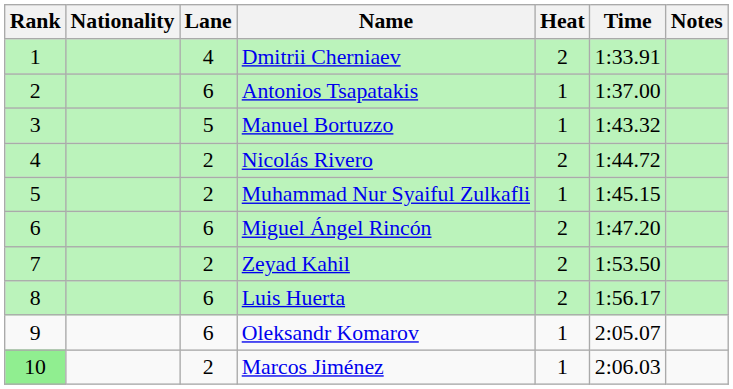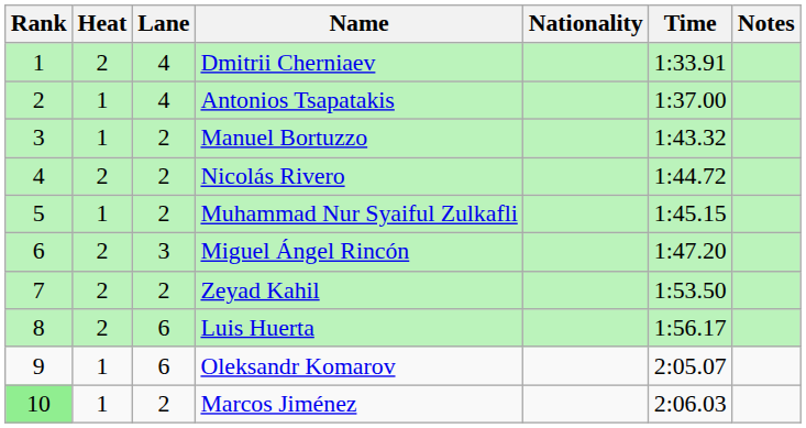 <table class="wikitable sortable" style="text-align:center">
 <tr>
 <th>Rank</th>
-<th>Nationality</th>
+<th>Heat</th>
 <th>Lane</th>
 <th>Name</th>
-<th>Heat</th>
+<th>Nationality</th>
 <th>Time</th>
 <th>Notes</th>
 </tr>
 <tr bgcolor=bbf3bb>
 <td>1</td>
-<td align=left></td>
+<td>2</td>
 <td>4</td>
 <td align=left><a href='#'>Dmitrii Cherniaev</a></td>
-<td>2</td>
+<td align=left></td>
 <td>1:33.91</td>
 <td></td>
 </tr>
 <tr bgcolor=bbf3bb>
 <td>2</td>
+<td>1</td>
+<td>4</td>
+<td align=left><a href='#'>Antonios Tsapatakis</a></td>
 <td align=left></td>
-<td>6</td>
-<td align=left><a href='#'>Antonios Tsapatakis</a></td>
-<td>1</td>
 <td>1:37.00</td>
 <td></td>
 </tr>
 <tr bgcolor=bbf3bb>
 <td>3</td>
+<td>1</td>
+<td>2</td>
+<td align=left><a href='#'>Manuel Bortuzzo</a></td>
 <td align=left></td>
-<td>5</td>
-<td align=left><a href='#'>Manuel Bortuzzo</a></td>
-<td>1</td>
 <td>1:43.32</td>
 <td></td>
 </tr>
 <tr bgcolor=bbf3bb>
 <td>4</td>
-<td align=left></td>
+<td>2</td>
 <td>2</td>
 <td align=left><a href='#'>Nicolás Rivero</a></td>
-<td>2</td>
+<td align=left></td>
 <td>1:44.72</td>
 <td></td>
 </tr>
 <tr bgcolor=bbf3bb>
 <td>5</td>
-<td align=left></td>
+<td>1</td>
 <td>2</td>
 <td align=left><a href='#'>Muhammad Nur Syaiful Zulkafli</a></td>
-<td>1</td>
+<td align=left></td>
 <td>1:45.15</td>
 <td></td>
 </tr>
 <tr bgcolor=bbf3bb>
 <td>6</td>
+<td>2</td>
+<td>3</td>
+<td align=left><a href='#'>Miguel Ángel Rincón</a></td>
 <td align=left></td>
-<td>6</td>
-<td align=left><a href='#'>Miguel Ángel Rincón</a></td>
-<td>2</td>
 <td>1:47.20</td>
 <td></td>
 </tr>
 <tr bgcolor=bbf3bb>
 <td>7</td>
-<td align=left></td>
+<td>2</td>
 <td>2</td>
 <td align=left><a href='#'>Zeyad Kahil</a></td>
-<td>2</td>
+<td align=left></td>
 <td>1:53.50</td>
 <td></td>
 </tr>
 <tr bgcolor=bbf3bb>
 <td>8</td>
-<td align=left></td>
+<td>2</td>
 <td>6</td>
 <td align=left><a href='#'>Luis Huerta</a></td>
-<td>2</td>
+<td align=left></td>
 <td>1:56.17</td>
 <td></td>
 </tr>
 <tr>
 <td>9</td>
-<td align=left></td>
+<td>1</td>
 <td>6</td>
 <td align=left><a href='#'>Oleksandr Komarov</a></td>
-<td>1</td>
+<td align=left></td>
 <td>2:05.07</td>
 <td></td>
 </tr>
 <tr>
 <td style="background: lightgreen;">10</td>
-<td align=left></td>
+<td>1</td>
 <td>2</td>
 <td align=left><a href='#'>Marcos Jiménez</a></td>
-<td>1</td>
+<td align=left></td>
 <td>2:06.03</td>
 <td></td>
 </tr>
 </table>
